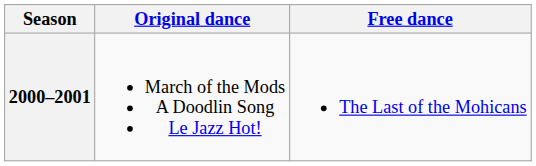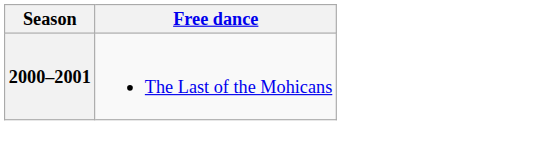 <table class=wikitable style=text-align:center>
 <tr>
 <th>Season</th>
-<th><a href='#'>Original dance</a></th>
 <th><a href='#'>Free dance</a></th>
 </tr>
 <tr>
 <th>2000–2001 <br> </th>
-<td><br><ul><li> March of the Mods <br></li><li> A Doodlin Song <br></li><li> <a href='#'>Le Jazz Hot!</a></li></ul></td>
 <td><br><ul><li><a href='#'>The Last of the Mohicans</a> <br></li></ul></td>
 </tr>
 </table>
